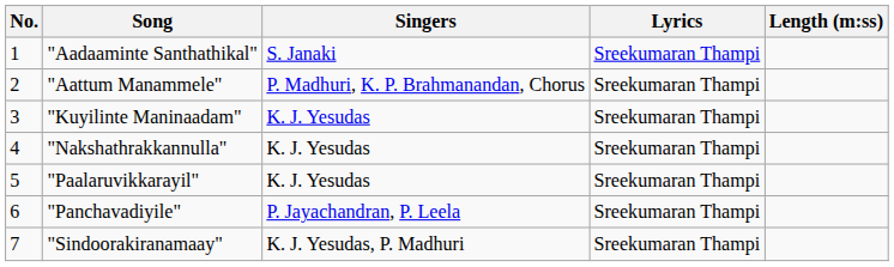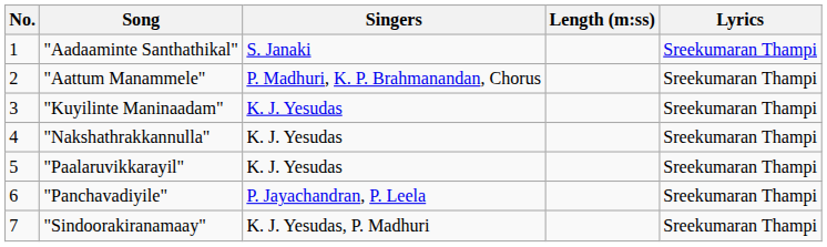 <table class="wikitable" style="font-size:95%;">
 <tr>
 <th>No.</th>
 <th>Song</th>
 <th>Singers</th>
+<th>Length (m:ss)</th>
 <th>Lyrics</th>
-<th>Length (m:ss)</th>
 </tr>
 <tr>
 <td>1</td>
 <td>"Aadaaminte Santhathikal"</td>
 <td><a href='#'>S. Janaki</a></td>
+<td></td>
 <td><a href='#'>Sreekumaran Thampi</a></td>
-<td></td>
 </tr>
 <tr>
 <td>2</td>
 <td>"Aattum Manammele"</td>
 <td><a href='#'>P. Madhuri</a>, <a href='#'>K. P. Brahmanandan</a>, Chorus</td>
+<td></td>
 <td>Sreekumaran Thampi</td>
-<td></td>
 </tr>
 <tr>
 <td>3</td>
 <td>"Kuyilinte Maninaadam"</td>
 <td><a href='#'>K. J. Yesudas</a></td>
+<td></td>
 <td>Sreekumaran Thampi</td>
-<td></td>
 </tr>
 <tr>
 <td>4</td>
 <td>"Nakshathrakkannulla"</td>
 <td>K. J. Yesudas</td>
+<td></td>
 <td>Sreekumaran Thampi</td>
-<td></td>
 </tr>
 <tr>
 <td>5</td>
 <td>"Paalaruvikkarayil"</td>
 <td>K. J. Yesudas</td>
+<td></td>
 <td>Sreekumaran Thampi</td>
-<td></td>
 </tr>
 <tr>
 <td>6</td>
 <td>"Panchavadiyile"</td>
 <td><a href='#'>P. Jayachandran</a>, <a href='#'>P. Leela</a></td>
+<td></td>
 <td>Sreekumaran Thampi</td>
-<td></td>
 </tr>
 <tr>
 <td>7</td>
 <td>"Sindoorakiranamaay"</td>
 <td>K. J. Yesudas, P. Madhuri</td>
+<td></td>
 <td>Sreekumaran Thampi</td>
-<td></td>
 </tr>
 </table>
